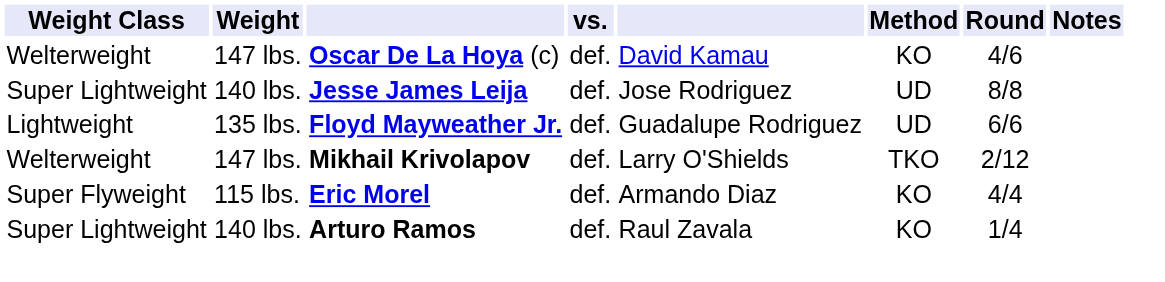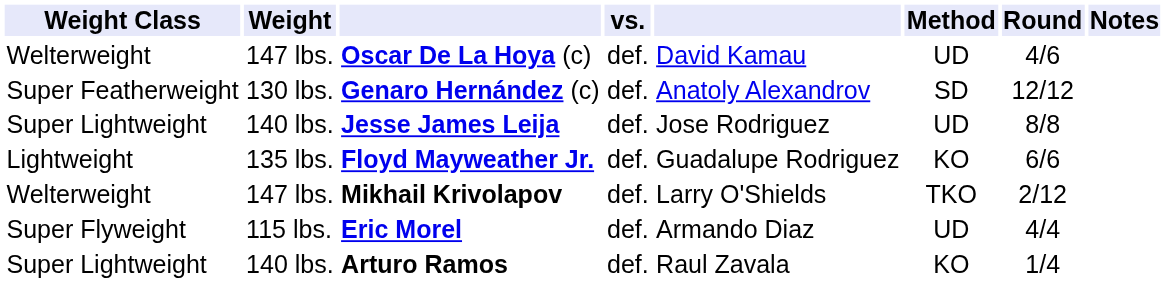 <table class="toccolours" style="font-size: 85%;">
 <tr>
 <th style="background:#e6e8fa; color:#000; text-align:center;">Weight Class</th>
 <th style="background:#e6e8fa; color:#000; text-align:center;">Weight</th>
 <th style="background:#e6e8fa; color:#000; text-align:center;"></th>
 <th style="background:#e6e8fa; color:#000; text-align:center;">vs.</th>
 <th style="background:#e6e8fa; color:#000; text-align:center;"></th>
 <th style="background:#e6e8fa; color:#000; text-align:center;">Method</th>
 <th style="background:#e6e8fa; color:#000; text-align:center;">Round</th>
 <th style="background:#e6e8fa; color:#000; text-align:center;">Notes</th>
 </tr>
 <tr>
 <td>Welterweight</td>
 <td>147 lbs.</td>
 <td><strong><a href='#'>Oscar De La Hoya</a></strong> (c)</td>
 <td>def.</td>
 <td><a href='#'>David Kamau</a></td>
-<td align=center>KO</td>
+<td align=center>UD</td>
 <td align=center>4/6</td>
+<td></td>
+</tr>
+<tr>
+<td>Super Featherweight</td>
+<td>130 lbs.</td>
+<td><strong><a href='#'>Genaro Hernández</a></strong> (c)</td>
+<td>def.</td>
+<td><a href='#'>Anatoly Alexandrov</a></td>
+<td align=center>SD</td>
+<td align=center>12/12</td>
 <td></td>
 </tr>
 <tr>
 <td>Super Lightweight</td>
 <td>140 lbs.</td>
 <td><strong><a href='#'>Jesse James Leija</a></strong></td>
 <td>def.</td>
 <td>Jose Rodriguez</td>
 <td align=center>UD</td>
 <td align=center>8/8</td>
 </tr>
 <tr>
 <td>Lightweight</td>
 <td>135 lbs.</td>
 <td><strong><a href='#'>Floyd Mayweather Jr.</a></strong></td>
 <td>def.</td>
 <td>Guadalupe Rodriguez</td>
-<td align=center>UD</td>
+<td align=center>KO</td>
 <td align=center>6/6</td>
 </tr>
 <tr>
 <td>Welterweight</td>
 <td>147 lbs.</td>
 <td><strong>Mikhail Krivolapov</strong></td>
 <td>def.</td>
 <td>Larry O'Shields</td>
 <td align=center>TKO</td>
 <td align=center>2/12</td>
 </tr>
 <tr>
 <td>Super Flyweight</td>
 <td>115 lbs.</td>
 <td><strong><a href='#'>Eric Morel</a></strong></td>
 <td>def.</td>
 <td>Armando Diaz</td>
-<td align=center>KO</td>
+<td align=center>UD</td>
 <td align=center>4/4</td>
 </tr>
 <tr>
 <td>Super Lightweight</td>
 <td>140 lbs.</td>
 <td><strong>Arturo Ramos</strong></td>
 <td>def.</td>
 <td>Raul Zavala</td>
 <td align=center>KO</td>
 <td align=center>1/4</td>
 </tr>
 </table>
